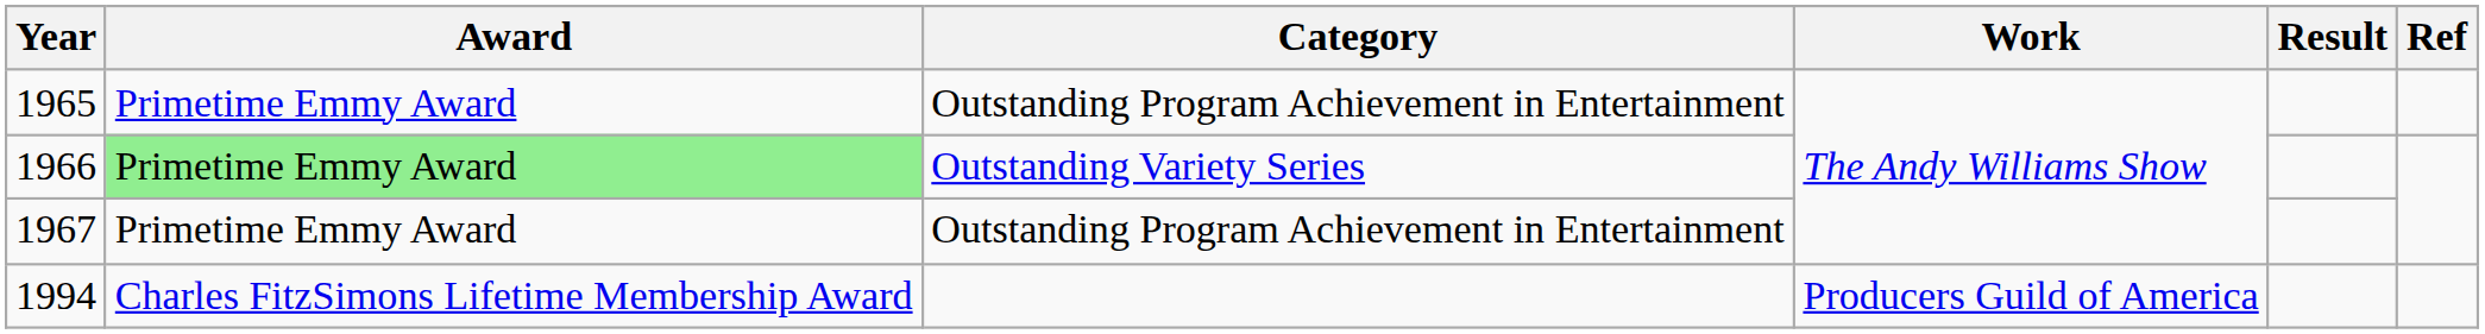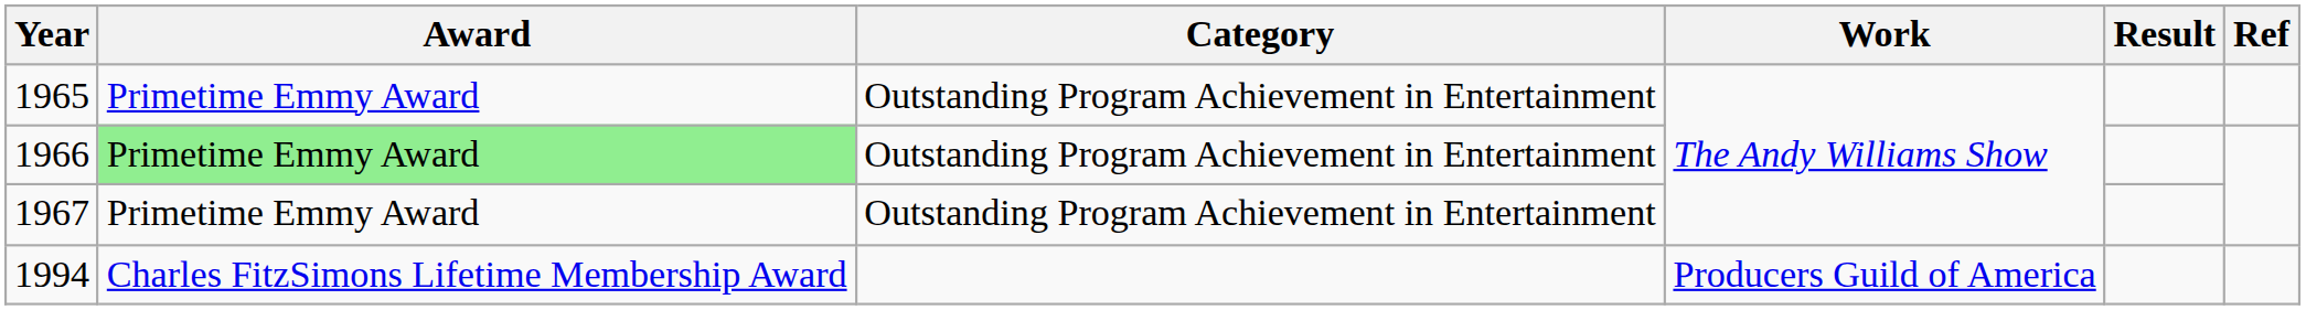 <table class="wikitable sortable">
 <tr>
 <th>Year</th>
 <th>Award</th>
 <th>Category</th>
 <th>Work</th>
 <th>Result</th>
 <th>Ref</th>
 </tr>
 <tr>
 <td>1965</td>
 <td><a href='#'>Primetime Emmy Award</a></td>
 <td>Outstanding Program Achievement in Entertainment</td>
 <td rowspan= "3"><em><a href='#'>The Andy Williams Show</a></em></td>
 <td></td>
 <td></td>
 </tr>
 <tr>
 <td>1966</td>
 <td style="background: lightgreen;">Primetime Emmy Award</td>
-<td><a href='#'>Outstanding Variety Series</a></td>
+<td>Outstanding Program Achievement in Entertainment</td>
 <td></td>
 <td rowspan= "2"></td>
 </tr>
 <tr>
 <td>1967</td>
 <td>Primetime Emmy Award</td>
 <td>Outstanding Program Achievement in Entertainment</td>
 <td></td>
 </tr>
 <tr>
 <td>1994</td>
 <td><a href='#'>Charles FitzSimons Lifetime Membership Award</a></td>
 <td></td>
 <td><a href='#'>Producers Guild of America</a></td>
 <td></td>
 <td></td>
 </tr>
 </table>
